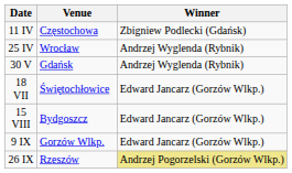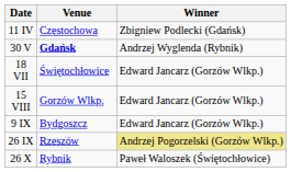 <table class=wikitable>
 <tr>
 <th width=40px>Date</th>
 <th width=110px>Venue</th>
 <th>Winner</th>
 </tr>
 <tr>
 <td align=center>11 IV</td>
 <td><a href='#'>Częstochowa</a></td>
 <td>Zbigniew Podlecki (Gdańsk)</td>
 </tr>
 <tr>
-<td align=center>25 IV</td>
-<td><a href='#'>Wrocław</a></td>
-<td>Andrzej Wyglenda (Rybnik)</td>
-</tr>
-<tr>
 <td align=center>30 V</td>
-<td><a href='#'>Gdańsk</a></td>
+<td><strong><a href='#'>Gdańsk</a></strong></td>
 <td>Andrzej Wyglenda (Rybnik)</td>
 </tr>
 <tr>
 <td align=center>18 VII</td>
 <td><a href='#'>Świętochłowice</a></td>
 <td>Edward Jancarz (Gorzów Wlkp.)</td>
 </tr>
 <tr>
 <td align=center>15 VIII</td>
-<td><a href='#'>Bydgoszcz</a></td>
+<td><a href='#'>Gorzów Wlkp.</a></td>
 <td>Edward Jancarz (Gorzów Wlkp.)</td>
 </tr>
 <tr>
 <td align=center>9 IX</td>
-<td><a href='#'>Gorzów Wlkp.</a></td>
+<td><a href='#'>Bydgoszcz</a></td>
 <td>Edward Jancarz (Gorzów Wlkp.)</td>
 </tr>
 <tr>
 <td align=center>26 IX</td>
 <td><a href='#'>Rzeszów</a></td>
 <td style="background: khaki;">Andrzej Pogorzelski (Gorzów Wlkp.)</td>
 </tr>
+<tr>
+<td align=center>26 X</td>
+<td><a href='#'>Rybnik</a></td>
+<td>Paweł Waloszek (Świętochłowice)</td>
+</tr>
 </table>
